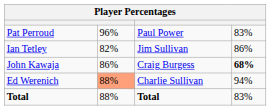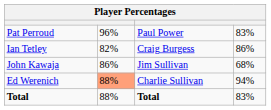 <table class="wikitable">
 <tr>
 <th colspan=4 width=400>Player Percentages</th>
 </tr>
 <tr>
 <th colspan=2 width=200></th>
 <th colspan=2 width=200></th>
 </tr>
 <tr>
 <td><a href='#'>Pat Perroud</a></td>
 <td>96%</td>
 <td><a href='#'>Paul Power</a></td>
 <td>83%</td>
 </tr>
 <tr>
 <td><a href='#'>Ian Tetley</a></td>
 <td>82%</td>
-<td><a href='#'>Jim Sullivan</a></td>
+<td><a href='#'>Craig Burgess</a></td>
 <td>86%</td>
 </tr>
 <tr>
 <td><a href='#'>John Kawaja</a></td>
 <td>86%</td>
-<td><a href='#'>Craig Burgess</a></td>
-<td><strong>68%</strong></td>
+<td><a href='#'>Jim Sullivan</a></td>
+<td>68%</td>
 </tr>
 <tr>
 <td><a href='#'>Ed Werenich</a></td>
 <td style="background: lightsalmon;">88%</td>
 <td><a href='#'>Charlie Sullivan</a></td>
 <td>94%</td>
 </tr>
 <tr>
 <td><strong>Total</strong></td>
 <td>88%</td>
 <td><strong>Total</strong></td>
 <td>83%</td>
 </tr>
 </table>
